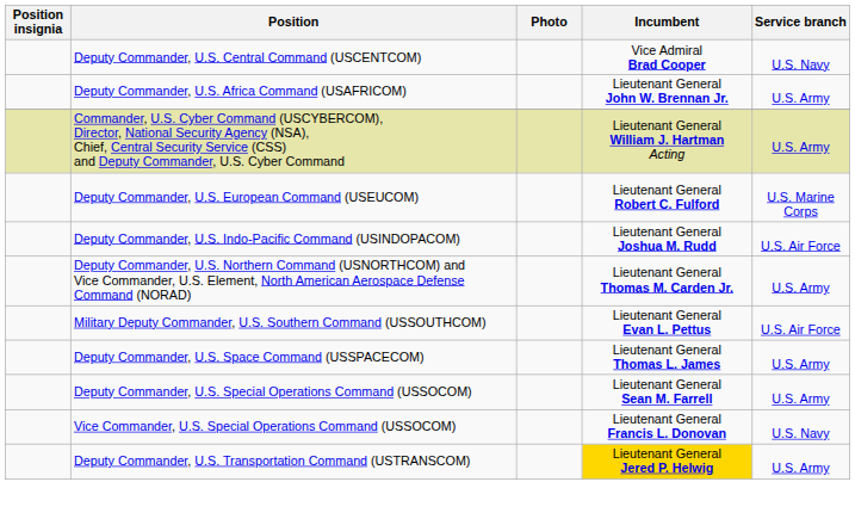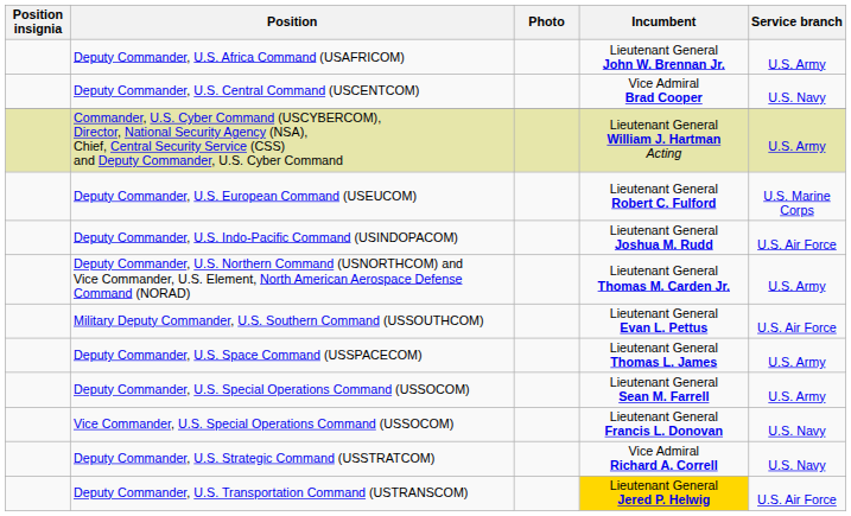 <table class="wikitable">
 <tr>
 <th width="75" style="text-align:center">Position insignia</th>
 <th width="550" style="text-align:center">Position</th>
 <th width="75" style="text-align:center">Photo</th>
 <th width="205" style="text-align:center">Incumbent</th>
 <th width="115" style="text-align:center">Service branch</th>
 </tr>
 <tr>
 <td></td>
+<td><a href='#'>Deputy Commander</a>, <a href='#'>U.S. Africa Command</a> (USAFRICOM)</td>
+<td></td>
+<td style="text-align:center">Lieutenant General<br><strong><a href='#'>John W. Brennan Jr.</a></strong></td>
+<td style="text-align:center"><br><a href='#'>U.S. Army</a></td>
+</tr>
+<tr>
+<td></td>
 <td><a href='#'>Deputy Commander</a>, <a href='#'>U.S. Central Command</a> (USCENTCOM)</td>
 <td></td>
 <td style="text-align:center">Vice Admiral<br><strong><a href='#'>Brad Cooper</a></strong></td>
 <td style="text-align:center"><br><a href='#'>U.S. Navy</a></td>
-</tr>
-<tr>
-<td></td>
-<td><a href='#'>Deputy Commander</a>, <a href='#'>U.S. Africa Command</a> (USAFRICOM)</td>
-<td></td>
-<td style="text-align:center">Lieutenant General<br><strong><a href='#'>John W. Brennan Jr.</a></strong></td>
-<td style="text-align:center"><br><a href='#'>U.S. Army</a></td>
 </tr>
 <tr>
 </tr>
 <tr style=background:#e6e6aa;>
 <td>  </td>
 <td><a href='#'>Commander</a>, <a href='#'>U.S. Cyber Command</a> (USCYBERCOM),<br><a href='#'>Director</a>, <a href='#'>National Security Agency</a> (NSA),<br>Chief, <a href='#'>Central Security Service</a> (CSS)<br>and <a href='#'>Deputy Commander</a>, U.S. Cyber Command</td>
 <td></td>
 <td style="text-align:center">Lieutenant General<br><strong><a href='#'>William J. Hartman</a></strong><br><em>Acting</em></td>
 <td style="text-align:center"><br><a href='#'>U.S. Army</a></td>
 </tr>
 <tr>
 <td></td>
 <td><a href='#'>Deputy Commander</a>, <a href='#'>U.S. European Command</a> (USEUCOM)</td>
 <td></td>
 <td style="text-align:center">Lieutenant General<br><strong><a href='#'>Robert C. Fulford</a></strong></td>
 <td style="text-align:center"><br><a href='#'>U.S. Marine Corps</a></td>
 </tr>
 <tr>
 <td></td>
 <td><a href='#'>Deputy Commander</a>, <a href='#'>U.S. Indo-Pacific Command</a> (USINDOPACOM)</td>
 <td></td>
 <td style="text-align:center">Lieutenant General<br><strong><a href='#'>Joshua M. Rudd</a></strong></td>
 <td style="text-align:center"><br><a href='#'>U.S. Air Force</a></td>
 </tr>
 <tr>
 <td> </td>
 <td><a href='#'>Deputy Commander</a>, <a href='#'>U.S. Northern Command</a> (USNORTHCOM) and<br>Vice Commander, U.S. Element, <a href='#'>North American Aerospace Defense Command</a> (NORAD)</td>
 <td></td>
 <td style="text-align:center">Lieutenant General<br><strong><a href='#'>Thomas M. Carden Jr.</a></strong></td>
 <td style="text-align:center"><br><a href='#'>U.S. Army</a></td>
 </tr>
 <tr>
 <td></td>
 <td><a href='#'>Military Deputy Commander</a>, <a href='#'>U.S. Southern Command</a> (USSOUTHCOM)</td>
 <td></td>
 <td style="text-align:center">Lieutenant General<br><strong><a href='#'>Evan L. Pettus</a></strong></td>
 <td style="text-align:center"><br><a href='#'>U.S. Air Force</a></td>
 </tr>
 <tr>
 <td></td>
 <td><a href='#'>Deputy Commander</a>, <a href='#'>U.S. Space Command</a> (USSPACECOM)</td>
 <td></td>
 <td style="text-align:center">Lieutenant General<br><strong><a href='#'>Thomas L. James</a></strong></td>
 <td style="text-align:center"><br><a href='#'>U.S. Army</a></td>
 </tr>
 <tr>
 <td></td>
 <td><a href='#'>Deputy Commander</a>, <a href='#'>U.S. Special Operations Command</a> (USSOCOM)</td>
 <td></td>
 <td style="text-align:center">Lieutenant General<br><strong><a href='#'>Sean M. Farrell</a></strong></td>
 <td style="text-align:center"><br><a href='#'>U.S. Army</a></td>
 </tr>
 <tr>
 <td></td>
 <td><a href='#'>Vice Commander</a>, <a href='#'>U.S. Special Operations Command</a> (USSOCOM)</td>
 <td></td>
 <td style="text-align:center">Lieutenant General<br><strong><a href='#'>Francis L. Donovan</a></strong></td>
 <td style="text-align:center"><br><a href='#'>U.S. Navy</a></td>
 </tr>
 <tr>
 <td></td>
+<td><a href='#'>Deputy Commander</a>, <a href='#'>U.S. Strategic Command</a> (USSTRATCOM)</td>
+<td></td>
+<td style="text-align:center">Vice Admiral<br><strong><a href='#'>Richard A. Correll</a></strong></td>
+<td style="text-align:center"><br><a href='#'>U.S. Navy</a></td>
+</tr>
+<tr>
+<td></td>
 <td><a href='#'>Deputy Commander</a>, <a href='#'>U.S. Transportation Command</a> (USTRANSCOM)</td>
 <td></td>
 <td style="background: gold; text-align:center">Lieutenant General<br><strong><a href='#'>Jered P. Helwig</a></strong></td>
-<td style="text-align:center"><br><a href='#'>U.S. Army</a></td>
+<td style="text-align:center"><br><a href='#'>U.S. Air Force</a></td>
 </tr>
 </table>
